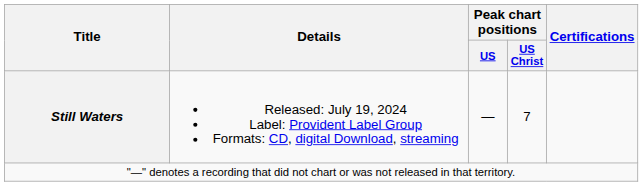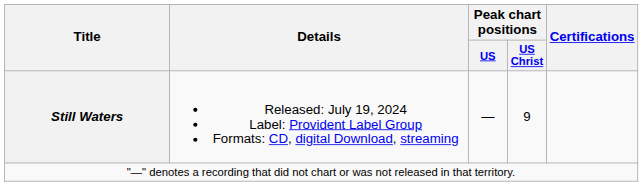 <table class="wikitable plainrowheaders" style="text-align:center;">
 <tr>
 <th scope="col" rowspan="2" style="width:12em;">Title</th>
 <th scope="col" rowspan="2" style="width:22em;">Details</th>
 <th colspan="2" scope="col">Peak chart positions</th>
 <th rowspan="2"><a href='#'>Certifications</a></th>
 </tr>
 <tr>
 <th scope="col" style="width:3em;font-size:85%;"><a href='#'>US</a><br></th>
 <th scope="col" style="width:3em;font-size:85%;"><a href='#'>US<br>Christ</a><br></th>
 </tr>
 <tr>
 <th scope="row"><em>Still Waters</em></th>
 <td><br><ul><li>Released: July 19, 2024</li><li>Label: <a href='#'>Provident Label Group</a></li><li>Formats: <a href='#'>CD</a>, <a href='#'>digital Download</a>, <a href='#'>streaming</a></li></ul></td>
 <td>—</td>
-<td>7</td>
+<td>9</td>
 <td></td>
 </tr>
 <tr>
 <td colspan="15" style="font-size:85%">"—" denotes a recording that did not chart or was not released in that territory.</td>
 </tr>
 </table>
